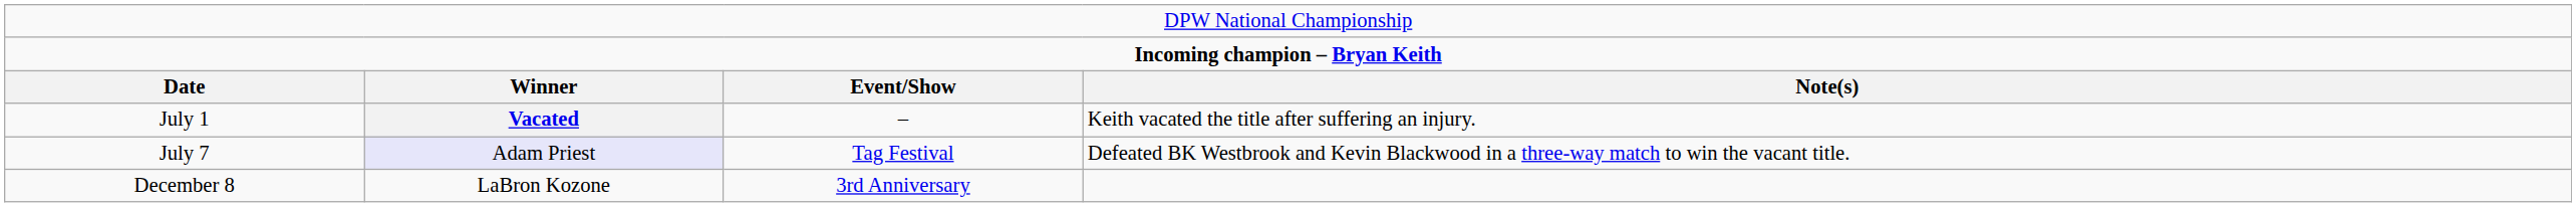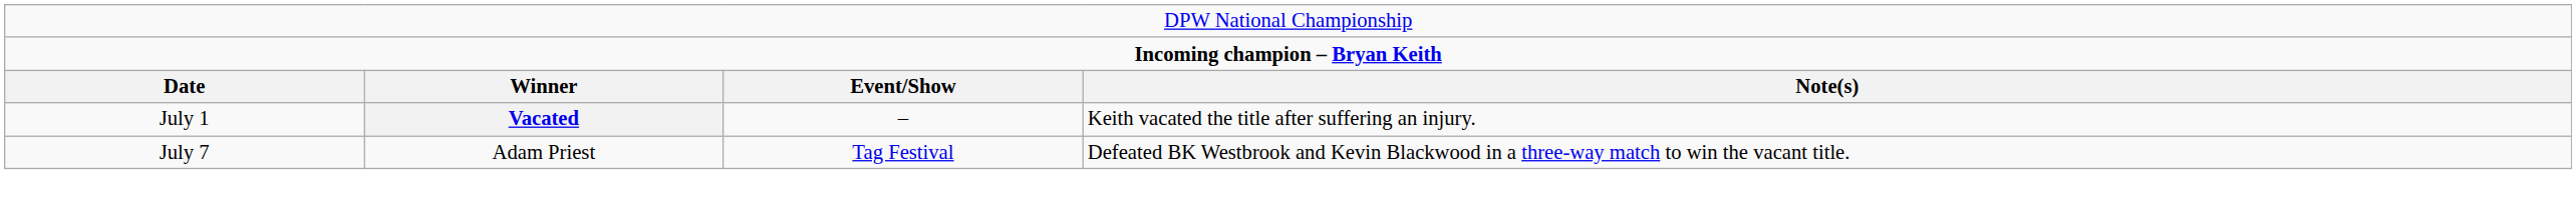 <table class="wikitable" style="text-align:center; width:100%;">
 <tr>
 <td colspan="4" style="text-align: center;"><a href='#'>DPW National Championship</a></td>
 </tr>
 <tr>
 <td colspan="4" style="text-align: center;"><strong>Incoming champion – <a href='#'>Bryan Keith</a></strong></td>
 </tr>
 <tr>
 <th width=14%>Date</th>
 <th width=14%>Winner</th>
 <th width=14%>Event/Show</th>
 <th width=58%>Note(s)</th>
 </tr>
 <tr>
 <td>July 1</td>
 <th><a href='#'>Vacated</a></th>
 <td>–</td>
 <td align=left>Keith vacated the title after suffering an injury.</td>
 </tr>
 <tr>
 <td>July 7<br></td>
-<td style="background: lavender;">Adam Priest</td>
+<td>Adam Priest</td>
 <td><a href='#'>Tag Festival</a></td>
 <td align=left>Defeated BK Westbrook and Kevin Blackwood in a <a href='#'>three-way match</a> to win the vacant title.</td>
 </tr>
-<tr>
-<td>December 8<br></td>
-<td>LaBron Kozone</td>
-<td><a href='#'>3rd Anniversary</a></td>
-<td></td>
-</tr>
 </table>
